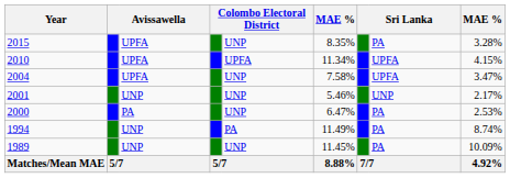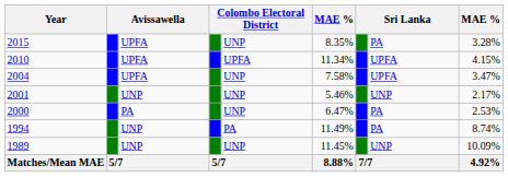 <table class="wikitable">
 <tr>
 <th>Year</th>
 <th colspan="2" width="144px">Avissawella</th>
 <th colspan="2" width="144px"><a href='#'>Colombo Electoral District</a></th>
 <th><a href='#'>MAE</a> %</th>
 <th colspan="2" width="144px">Sri Lanka</th>
 <th>MAE %</th>
 </tr>
 <tr>
 <td><a href='#'>2015</a></td>
 <td style="background-color:blue;" width="10px"></td>
 <td style="text-align:left;"><a href='#'>UPFA</a></td>
 <td style="background-color:green;" width="10px"></td>
 <td style="text-align:left;"><a href='#'>UNP</a></td>
 <td style="text-align:right;">8.35%</td>
 <td style="background-color:green;" width="10px"></td>
 <td style="text-align:left;"><a href='#'>PA</a></td>
 <td style="text-align:right;">3.28%</td>
 </tr>
 <tr>
 <td><a href='#'>2010</a></td>
 <td style="background-color:blue;" width="10px"></td>
 <td style="text-align:left;"><a href='#'>UPFA</a></td>
 <td style="background-color:blue;" width="10px"></td>
 <td style="text-align:left;"><a href='#'>UPFA</a></td>
 <td style="text-align:right;">11.34%</td>
 <td style="background-color:blue;" width="10px"></td>
 <td style="text-align:left;"><a href='#'>UPFA</a></td>
 <td style="text-align:right;">4.15%</td>
 </tr>
 <tr>
 <td><a href='#'>2004</a></td>
 <td style="background-color:blue;" width="10px"></td>
 <td style="text-align:left;"><a href='#'>UPFA</a></td>
 <td style="background-color:green;" width="10px"></td>
 <td style="text-align:left;"><a href='#'>UNP</a></td>
 <td style="text-align:right;">7.58%</td>
 <td style="background-color:blue;" width="10px"></td>
 <td style="text-align:left;"><a href='#'>UPFA</a></td>
 <td style="text-align:right;">3.47%</td>
 </tr>
 <tr>
 <td><a href='#'>2001</a></td>
 <td style="background-color:green;" width="10px"></td>
 <td style="text-align:left;"><a href='#'>UNP</a></td>
 <td style="background-color:green;" width="10px"></td>
 <td style="text-align:left;"><a href='#'>UNP</a></td>
 <td style="text-align:right;">5.46%</td>
 <td style="background-color:green;" width="10px"></td>
 <td style="text-align:left;"><a href='#'>UNP</a></td>
 <td style="text-align:right;">2.17%</td>
 </tr>
 <tr>
 <td><a href='#'>2000</a></td>
 <td style="background-color:blue;" width="10px"></td>
 <td style="text-align:left;"><a href='#'>PA</a></td>
 <td style="background-color:green;" width="10px"></td>
 <td style="text-align:left;"><a href='#'>UNP</a></td>
 <td style="text-align:right;">6.47%</td>
 <td style="background-color:blue;" width="10px"></td>
 <td style="text-align:left;"><a href='#'>PA</a></td>
 <td style="text-align:right;">2.53%</td>
 </tr>
 <tr>
 <td><a href='#'>1994</a></td>
 <td style="background-color:green;" width="10px"></td>
 <td style="text-align:left;"><a href='#'>UNP</a></td>
 <td style="background-color:blue;" width="10px"></td>
 <td style="text-align:left;"><a href='#'>PA</a></td>
 <td style="text-align:right;">11.49%</td>
 <td style="background-color:blue;" width="10px"></td>
 <td style="text-align:left;"><a href='#'>PA</a></td>
 <td style="text-align:right;">8.74%</td>
 </tr>
 <tr>
 <td><a href='#'>1989</a></td>
 <td style="background-color:green;" width="10px"></td>
 <td style="text-align:left;"><a href='#'>UNP</a></td>
 <td style="background-color:green;" width="10px"></td>
 <td style="text-align:left;"><a href='#'>UNP</a></td>
 <td style="text-align:right;">11.45%</td>
 <td style="background-color:green;" width="10px"></td>
-<td style="text-align:left;"><a href='#'>PA</a></td>
+<td style="text-align:left;"><a href='#'>UNP</a></td>
 <td style="text-align:right;">10.09%</td>
 </tr>
 <tr>
 <th>Matches/Mean MAE</th>
 <th style="text-align:left;"colspan="2" width="144px">5/7</th>
 <th style="text-align:left;"colspan="2" width="144px">5/7</th>
 <th style="text-align:right;">8.88%</th>
 <th style="text-align:left;"colspan="2" width="144px">7/7</th>
 <th style="text-align:right;">4.92%</th>
 </tr>
 </table>
